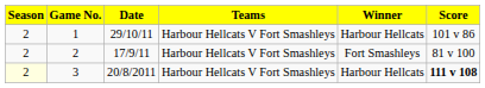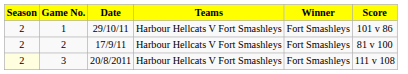 <table class="wikitable" style="text-align: center;">
 <tr>
 <th style="background-color: #FFFF00; ">Season</th>
 <th style="background-color: #FFFF00; ">Game No.</th>
 <th style="background-color: #FFFF00; ">Date</th>
 <th style="background-color: #FFFF00; ">Teams</th>
 <th style="background-color: #FFFF00; ">Winner</th>
 <th style="background-color: #FFFF00; ">Score</th>
 </tr>
 <tr>
 <td>2</td>
 <td>1</td>
 <td>29/10/11</td>
 <td>Harbour Hellcats V Fort Smashleys</td>
-<td>Harbour Hellcats</td>
+<td>Fort Smashleys</td>
 <td>101 v 86</td>
 </tr>
 <tr>
 <td>2</td>
 <td>2</td>
 <td>17/9/11</td>
 <td>Harbour Hellcats V Fort Smashleys</td>
 <td>Fort Smashleys</td>
 <td>81 v 100</td>
 </tr>
 <tr>
 <td style="background: lightyellow;">2</td>
 <td>3</td>
 <td>20/8/2011</td>
 <td>Harbour Hellcats V Fort Smashleys</td>
-<td>Harbour Hellcats</td>
-<td><strong>111 v 108</strong></td>
+<td>Fort Smashleys</td>
+<td>111 v 108</td>
 </tr>
 </table>
